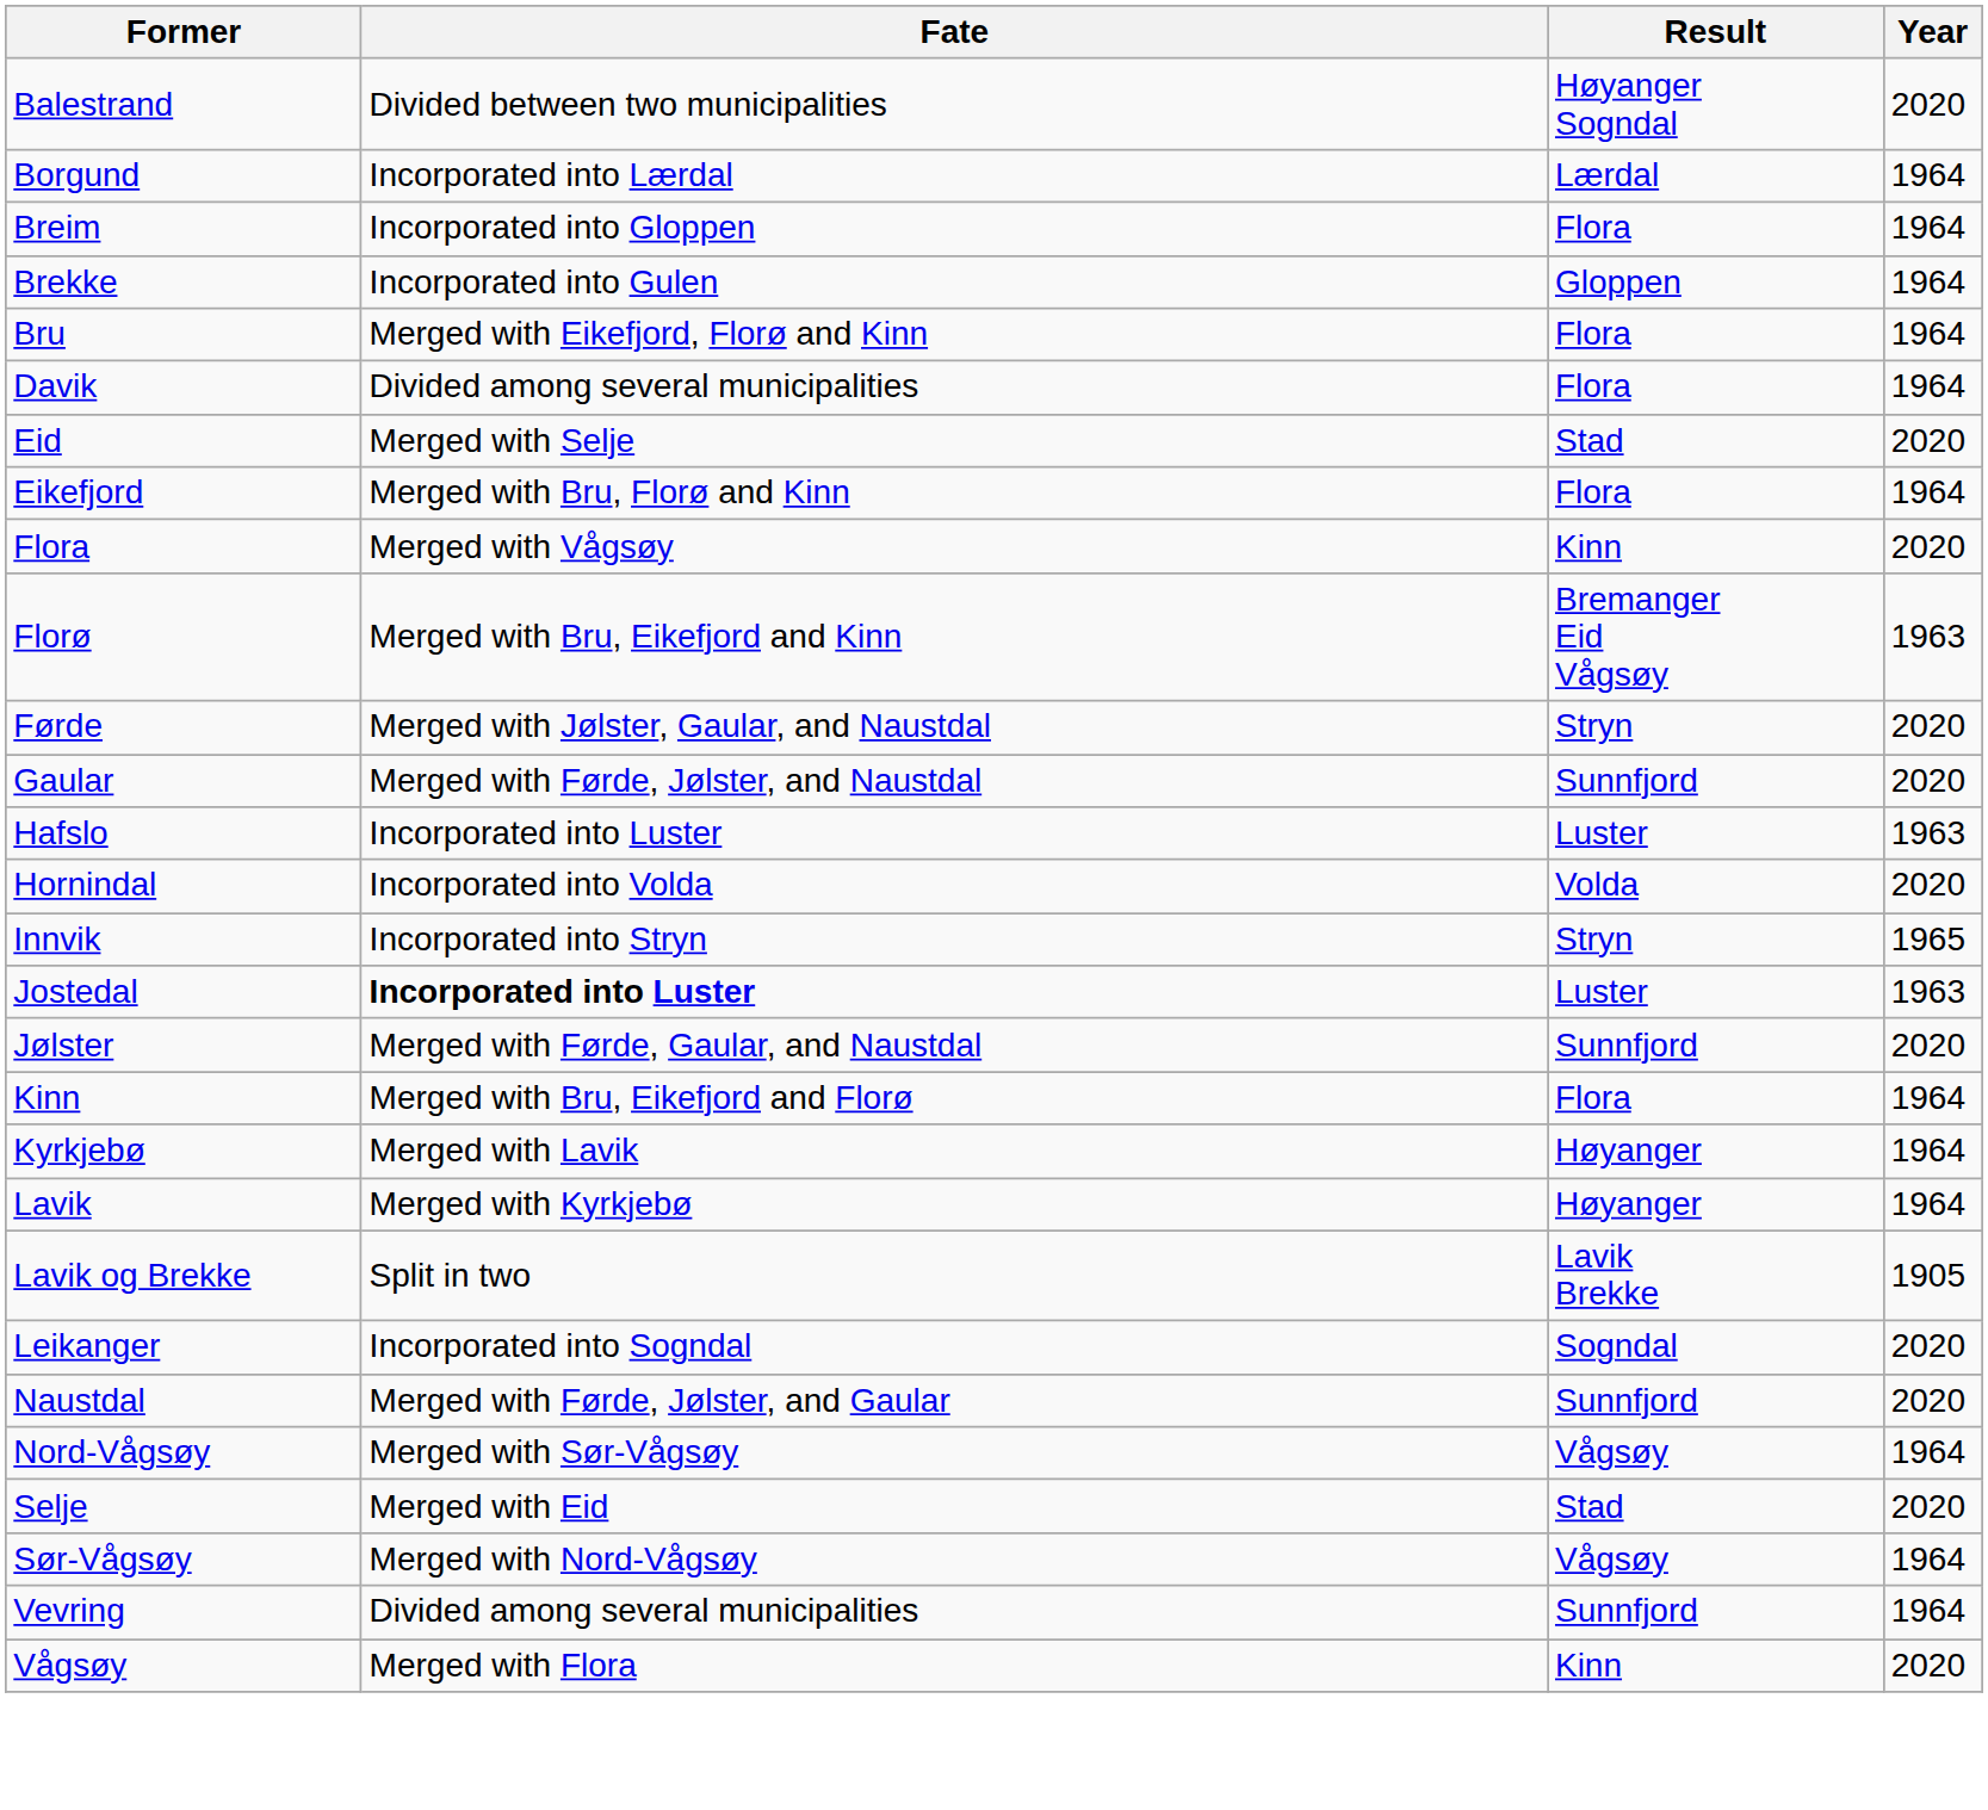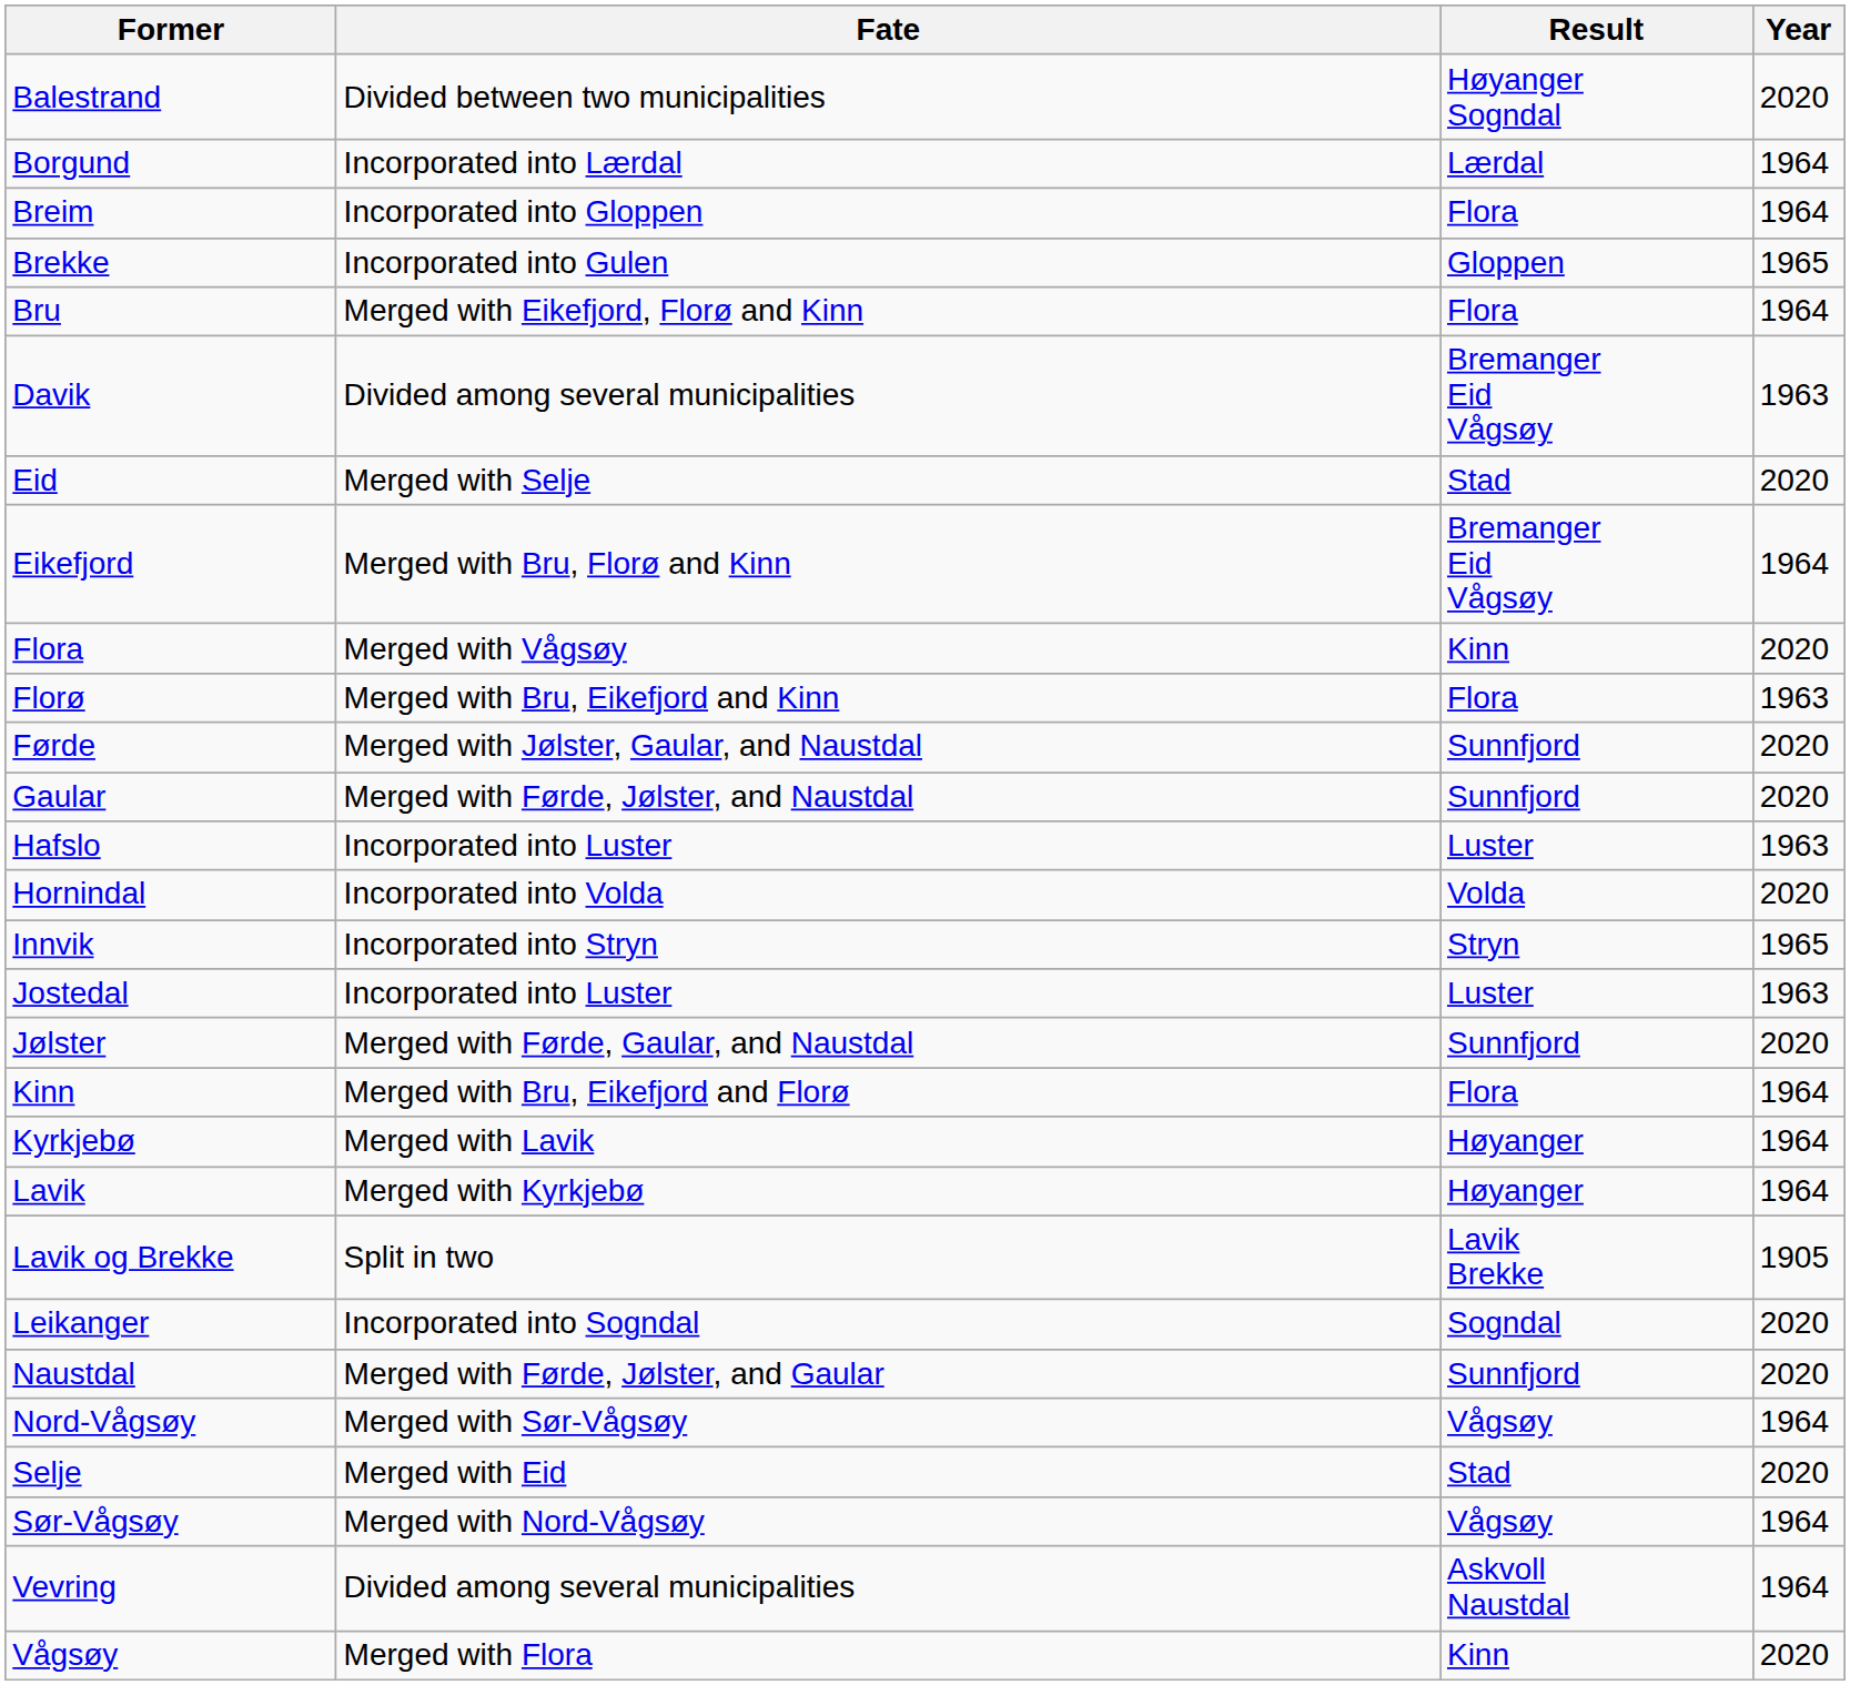 <table class="wikitable sortable" width="75%">
 <tr>
 <th width="18%">Former</th>
 <th width="60%" class="unsortable">Fate</th>
 <th width="17%">Result</th>
 <th width="5%">Year</th>
 </tr>
 <tr>
 <td><a href='#'>Balestrand</a></td>
 <td>Divided between two municipalities</td>
 <td><a href='#'>Høyanger</a> <br> <a href='#'>Sogndal</a></td>
 <td>2020</td>
 </tr>
 <tr>
 <td><a href='#'>Borgund</a></td>
 <td>Incorporated into <a href='#'>Lærdal</a></td>
 <td><a href='#'>Lærdal</a></td>
 <td>1964</td>
 </tr>
 <tr>
 <td><a href='#'>Breim</a></td>
 <td>Incorporated into <a href='#'>Gloppen</a></td>
 <td><a href='#'>Flora</a></td>
 <td>1964</td>
 </tr>
 <tr>
 <td><a href='#'>Brekke</a></td>
 <td>Incorporated into <a href='#'>Gulen</a></td>
 <td><a href='#'>Gloppen</a></td>
-<td>1964</td>
+<td>1965</td>
 </tr>
 <tr>
 <td><a href='#'>Bru</a></td>
 <td>Merged with <a href='#'>Eikefjord</a>, <a href='#'>Florø</a> and <a href='#'>Kinn</a></td>
 <td><a href='#'>Flora</a></td>
 <td>1964</td>
 </tr>
 <tr>
 <td><a href='#'>Davik</a></td>
 <td>Divided among several municipalities</td>
-<td><a href='#'>Flora</a></td>
-<td>1964</td>
+<td><a href='#'>Bremanger</a><br><a href='#'>Eid</a><br><a href='#'>Vågsøy</a></td>
+<td>1963</td>
 </tr>
 <tr>
 <td><a href='#'>Eid</a></td>
 <td>Merged with <a href='#'>Selje</a></td>
 <td><a href='#'>Stad</a></td>
 <td>2020</td>
 </tr>
 <tr>
 <td><a href='#'>Eikefjord</a></td>
 <td>Merged with <a href='#'>Bru</a>, <a href='#'>Florø</a> and <a href='#'>Kinn</a></td>
-<td><a href='#'>Flora</a></td>
+<td><a href='#'>Bremanger</a><br><a href='#'>Eid</a><br><a href='#'>Vågsøy</a></td>
 <td>1964</td>
 </tr>
 <tr>
 <td><a href='#'>Flora</a></td>
 <td>Merged with <a href='#'>Vågsøy</a></td>
 <td><a href='#'>Kinn</a></td>
 <td>2020</td>
 </tr>
 <tr>
 <td><a href='#'>Florø</a></td>
 <td>Merged with <a href='#'>Bru</a>, <a href='#'>Eikefjord</a> and <a href='#'>Kinn</a></td>
-<td><a href='#'>Bremanger</a><br><a href='#'>Eid</a><br><a href='#'>Vågsøy</a></td>
+<td><a href='#'>Flora</a></td>
 <td>1963</td>
 </tr>
 <tr>
 <td><a href='#'>Førde</a></td>
 <td>Merged with <a href='#'>Jølster</a>, <a href='#'>Gaular</a>, and <a href='#'>Naustdal</a></td>
-<td><a href='#'>Stryn</a></td>
+<td><a href='#'>Sunnfjord</a></td>
 <td>2020</td>
 </tr>
 <tr>
 <td><a href='#'>Gaular</a></td>
 <td>Merged with <a href='#'>Førde</a>, <a href='#'>Jølster</a>, and <a href='#'>Naustdal</a></td>
 <td><a href='#'>Sunnfjord</a></td>
 <td>2020</td>
 </tr>
 <tr>
 <td><a href='#'>Hafslo</a></td>
 <td>Incorporated into <a href='#'>Luster</a></td>
 <td><a href='#'>Luster</a></td>
 <td>1963</td>
 </tr>
 <tr>
 <td><a href='#'>Hornindal</a></td>
 <td>Incorporated into <a href='#'>Volda</a></td>
 <td><a href='#'>Volda</a></td>
 <td>2020</td>
 </tr>
 <tr>
 <td><a href='#'>Innvik</a></td>
 <td>Incorporated into <a href='#'>Stryn</a></td>
 <td><a href='#'>Stryn</a></td>
 <td>1965</td>
 </tr>
 <tr>
 <td><a href='#'>Jostedal</a></td>
-<td><strong>Incorporated into <a href='#'>Luster</a></strong></td>
+<td>Incorporated into <a href='#'>Luster</a></td>
 <td><a href='#'>Luster</a></td>
 <td>1963</td>
 </tr>
 <tr>
 <td><a href='#'>Jølster</a></td>
 <td>Merged with <a href='#'>Førde</a>, <a href='#'>Gaular</a>, and <a href='#'>Naustdal</a></td>
 <td><a href='#'>Sunnfjord</a></td>
 <td>2020</td>
 </tr>
 <tr>
 <td><a href='#'>Kinn</a></td>
 <td>Merged with <a href='#'>Bru</a>, <a href='#'>Eikefjord</a> and <a href='#'>Florø</a></td>
 <td><a href='#'>Flora</a></td>
 <td>1964</td>
 </tr>
 <tr>
 <td><a href='#'>Kyrkjebø</a></td>
 <td>Merged with <a href='#'>Lavik</a></td>
 <td><a href='#'>Høyanger</a></td>
 <td>1964</td>
 </tr>
 <tr>
 <td><a href='#'>Lavik</a></td>
 <td>Merged with <a href='#'>Kyrkjebø</a></td>
 <td><a href='#'>Høyanger</a></td>
 <td>1964</td>
 </tr>
 <tr>
 <td><a href='#'>Lavik og Brekke</a></td>
 <td>Split in two</td>
 <td><a href='#'>Lavik</a><br><a href='#'>Brekke</a></td>
 <td>1905</td>
 </tr>
 <tr>
 <td><a href='#'>Leikanger</a></td>
 <td>Incorporated into <a href='#'>Sogndal</a></td>
 <td><a href='#'>Sogndal</a></td>
 <td>2020</td>
 </tr>
 <tr>
 <td><a href='#'>Naustdal</a></td>
 <td>Merged with <a href='#'>Førde</a>, <a href='#'>Jølster</a>, and <a href='#'>Gaular</a></td>
 <td><a href='#'>Sunnfjord</a></td>
 <td>2020</td>
 </tr>
 <tr>
 <td><a href='#'>Nord-Vågsøy</a></td>
 <td>Merged with <a href='#'>Sør-Vågsøy</a></td>
 <td><a href='#'>Vågsøy</a></td>
 <td>1964</td>
 </tr>
 <tr>
 <td><a href='#'>Selje</a></td>
 <td>Merged with <a href='#'>Eid</a></td>
 <td><a href='#'>Stad</a></td>
 <td>2020</td>
 </tr>
 <tr>
 <td><a href='#'>Sør-Vågsøy</a></td>
 <td>Merged with <a href='#'>Nord-Vågsøy</a></td>
 <td><a href='#'>Vågsøy</a></td>
 <td>1964</td>
 </tr>
 <tr>
 <td><a href='#'>Vevring</a></td>
 <td>Divided among several municipalities</td>
-<td><a href='#'>Sunnfjord</a></td>
+<td><a href='#'>Askvoll</a><br><a href='#'>Naustdal</a></td>
 <td>1964</td>
 </tr>
 <tr>
 <td><a href='#'>Vågsøy</a></td>
 <td>Merged with <a href='#'>Flora</a></td>
 <td><a href='#'>Kinn</a></td>
 <td>2020</td>
 </tr>
 </table>
